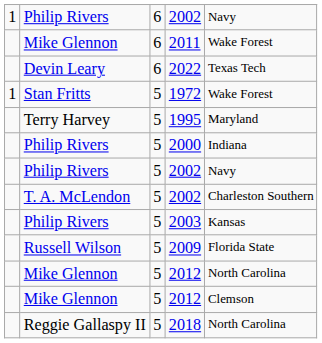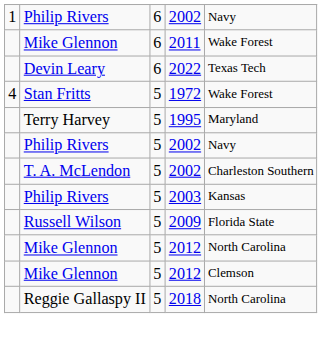 <table class="wikitable">
 <tr>
 </tr>
 <tr>
 <td>1</td>
 <td><a href='#'>Philip Rivers</a></td>
 <td><abbr>6</abbr></td>
 <td><a href='#'>2002</a></td>
 <td style="font-size:80%;">Navy</td>
 </tr>
 <tr>
 <td></td>
 <td><a href='#'>Mike Glennon</a></td>
 <td><abbr>6</abbr></td>
 <td><a href='#'>2011</a></td>
 <td style="font-size:80%;">Wake Forest</td>
 </tr>
 <tr>
 <td></td>
 <td><a href='#'>Devin Leary</a></td>
 <td><abbr>6</abbr></td>
 <td><a href='#'>2022</a></td>
 <td style="font-size:80%;">Texas Tech</td>
 </tr>
 <tr>
-<td>1</td>
+<td>4</td>
 <td><a href='#'>Stan Fritts</a></td>
 <td><abbr>5</abbr></td>
 <td><a href='#'>1972</a></td>
 <td style="font-size:80%;">Wake Forest</td>
 </tr>
 <tr>
 <td></td>
 <td>Terry Harvey</td>
 <td><abbr>5</abbr></td>
 <td><a href='#'>1995</a></td>
 <td style="font-size:80%;">Maryland</td>
-</tr>
-<tr>
-<td></td>
-<td><a href='#'>Philip Rivers</a></td>
-<td><abbr>5</abbr></td>
-<td><a href='#'>2000</a></td>
-<td style="font-size:80%;">Indiana</td>
 </tr>
 <tr>
 <td></td>
 <td><a href='#'>Philip Rivers</a></td>
 <td><abbr>5</abbr></td>
 <td><a href='#'>2002</a></td>
 <td style="font-size:80%;">Navy</td>
 </tr>
 <tr>
 <td></td>
 <td><a href='#'>T. A. McLendon</a></td>
 <td><abbr>5</abbr></td>
 <td><a href='#'>2002</a></td>
 <td style="font-size:80%;">Charleston Southern</td>
 </tr>
 <tr>
 <td></td>
 <td><a href='#'>Philip Rivers</a></td>
 <td><abbr>5</abbr></td>
 <td><a href='#'>2003</a></td>
 <td style="font-size:80%;">Kansas</td>
 </tr>
 <tr>
 <td></td>
 <td><a href='#'>Russell Wilson</a></td>
 <td><abbr>5</abbr></td>
 <td><a href='#'>2009</a></td>
 <td style="font-size:80%;">Florida State</td>
 </tr>
 <tr>
 <td></td>
 <td><a href='#'>Mike Glennon</a></td>
 <td><abbr>5</abbr></td>
 <td><a href='#'>2012</a></td>
 <td style="font-size:80%;">North Carolina</td>
 </tr>
 <tr>
 <td></td>
 <td><a href='#'>Mike Glennon</a></td>
 <td><abbr>5</abbr></td>
 <td><a href='#'>2012</a></td>
 <td style="font-size:80%;">Clemson</td>
 </tr>
 <tr>
 <td></td>
 <td>Reggie Gallaspy II</td>
 <td><abbr>5</abbr></td>
 <td><a href='#'>2018</a></td>
 <td style="font-size:80%;">North Carolina</td>
 </tr>
 </table>
